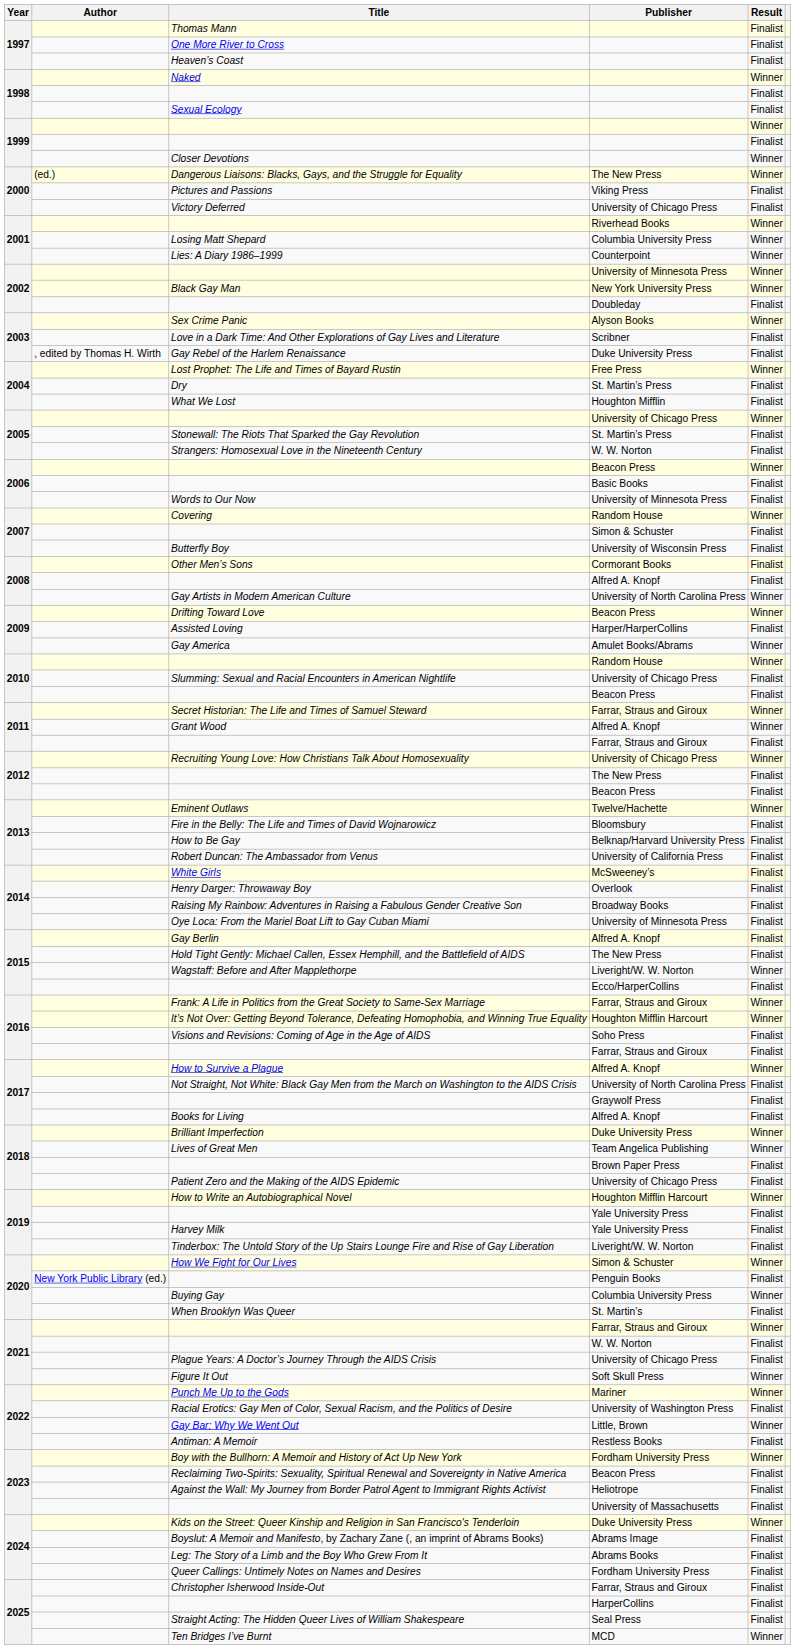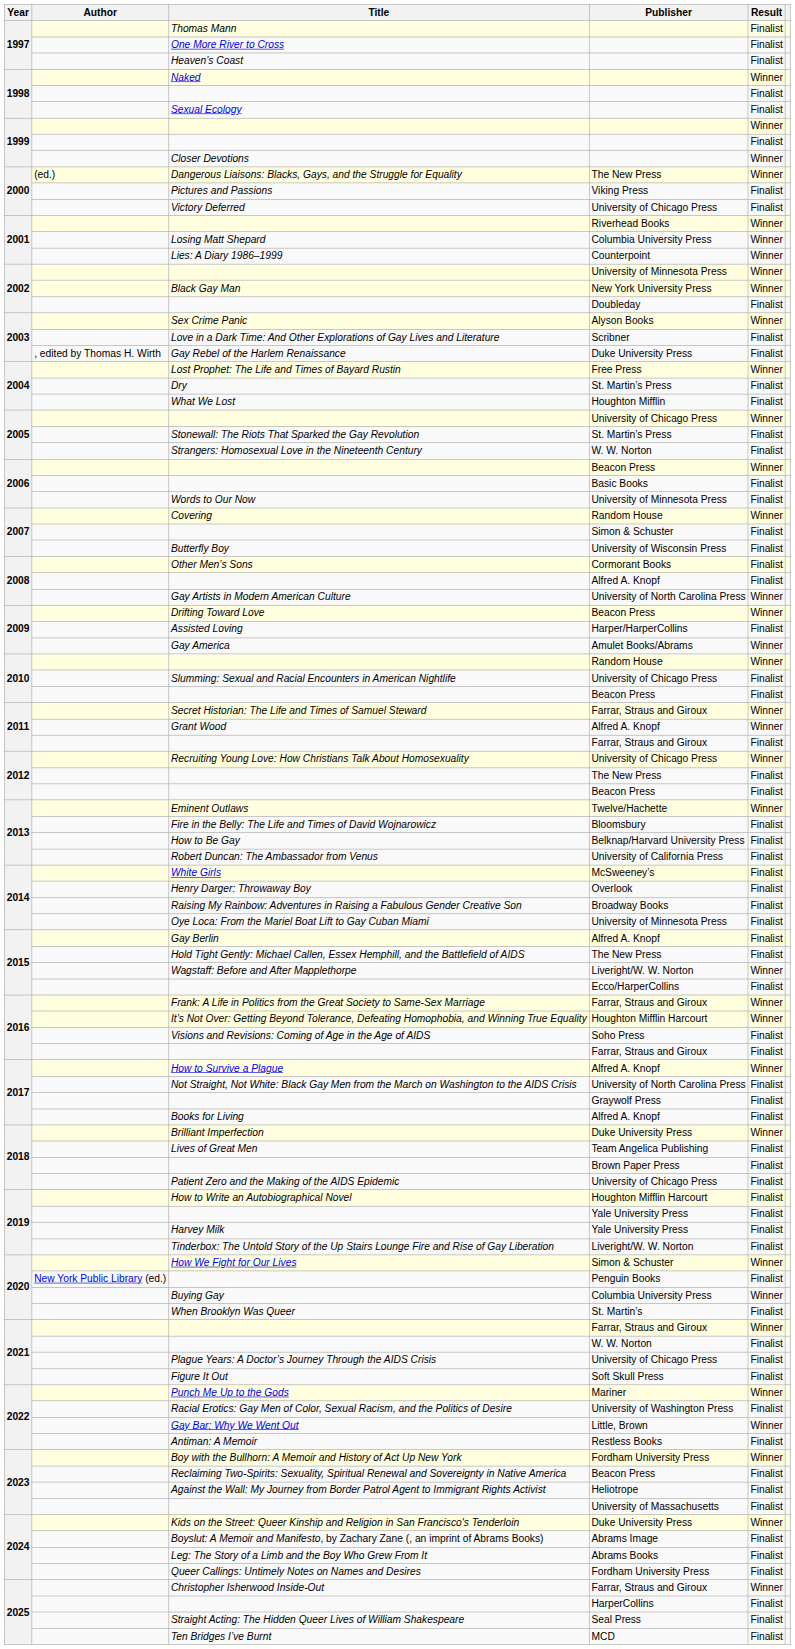 <table class="wikitable sortable mw-collapsible">
 <tr>
 <th scope="col">Year</th>
 <th scope="col">Author</th>
 <th scope="col">Title</th>
 <th scope="col">Publisher</th>
 <th scope="col">Result</th>
 <th scope="col"></th>
 </tr>
 <tr style="background:lightyellow">
 <th rowspan="3">1997</th>
 <td></td>
 <td><em>Thomas Mann</em></td>
 <td></td>
 <td>Finalist</td>
 <td></td>
 </tr>
 <tr>
 <td></td>
 <td><em><a href='#'>One More River to Cross</a></em></td>
 <td></td>
 <td>Finalist</td>
 <td></td>
 </tr>
 <tr>
 <td></td>
 <td><em>Heaven’s Coast</em></td>
 <td></td>
 <td>Finalist</td>
 <td></td>
 </tr>
 <tr style="background:lightyellow">
 <th rowspan="3">1998</th>
 <td></td>
 <td><em><a href='#'>Naked</a></em></td>
 <td></td>
 <td>Winner</td>
 <td></td>
 </tr>
 <tr>
 <td></td>
 <td><em></em></td>
 <td></td>
 <td>Finalist</td>
 <td></td>
 </tr>
 <tr>
 <td></td>
 <td><em><a href='#'>Sexual Ecology</a></em></td>
 <td></td>
 <td>Finalist</td>
 <td></td>
 </tr>
 <tr style="background:lightyellow">
 <th rowspan="3">1999</th>
 <td></td>
 <td><em></em></td>
 <td></td>
 <td>Winner</td>
 <td></td>
 </tr>
 <tr>
 <td></td>
 <td><em></em></td>
 <td></td>
 <td>Finalist</td>
 <td></td>
 </tr>
 <tr>
 <td></td>
 <td><em>Closer Devotions</em></td>
 <td></td>
 <td>Winner</td>
 <td></td>
 </tr>
 <tr style="background:lightyellow">
 <th rowspan="3">2000</th>
 <td> (ed.)</td>
 <td><em>Dangerous Liaisons: Blacks, Gays, and the Struggle for Equality</em></td>
 <td>The New Press</td>
 <td>Winner</td>
 <td></td>
 </tr>
 <tr>
 <td></td>
 <td><em>Pictures and Passions</em></td>
 <td>Viking Press</td>
 <td>Finalist</td>
 <td></td>
 </tr>
 <tr>
 <td></td>
 <td><em>Victory Deferred</em></td>
 <td>University of Chicago Press</td>
 <td>Finalist</td>
 <td></td>
 </tr>
 <tr style="background:lightyellow">
 <th rowspan="3">2001</th>
 <td></td>
 <td><em></em></td>
 <td>Riverhead Books</td>
 <td>Winner</td>
 <td></td>
 </tr>
 <tr>
 <td></td>
 <td><em>Losing Matt Shepard</em></td>
 <td>Columbia University Press</td>
 <td>Winner</td>
 <td></td>
 </tr>
 <tr>
 <td></td>
 <td><em>Lies: A Diary 1986–1999</em></td>
 <td>Counterpoint</td>
 <td>Winner</td>
 <td></td>
 </tr>
 <tr style="background:lightyellow">
 <th rowspan="3">2002</th>
 <td></td>
 <td><em></em></td>
 <td>University of Minnesota Press</td>
 <td>Winner</td>
 <td></td>
 </tr>
 <tr style="background:lightyellow">
 <td></td>
 <td><em>Black Gay Man</em></td>
 <td>New York University Press</td>
 <td>Winner</td>
 <td></td>
 </tr>
 <tr>
 <td></td>
 <td></td>
 <td>Doubleday</td>
 <td>Finalist</td>
 <td></td>
 </tr>
 <tr style="background:lightyellow">
 <th rowspan="3">2003</th>
 <td></td>
 <td><em>Sex Crime Panic</em></td>
 <td>Alyson Books</td>
 <td>Winner</td>
 <td></td>
 </tr>
 <tr>
 <td></td>
 <td><em>Love in a Dark Time: And Other Explorations of Gay Lives and Literature</em></td>
 <td>Scribner</td>
 <td>Finalist</td>
 <td></td>
 </tr>
 <tr>
 <td>, edited by Thomas H. Wirth</td>
 <td><em>Gay Rebel of the Harlem Renaissance</em></td>
 <td>Duke University Press</td>
 <td>Finalist</td>
 <td></td>
 </tr>
 <tr style="background:lightyellow">
 <th rowspan="3">2004</th>
 <td></td>
 <td><em>Lost Prophet: The Life and Times of Bayard Rustin</em></td>
 <td>Free Press</td>
 <td>Winner</td>
 <td></td>
 </tr>
 <tr>
 <td></td>
 <td><em>Dry</em></td>
 <td>St. Martin’s Press</td>
 <td>Finalist</td>
 <td></td>
 </tr>
 <tr>
 <td></td>
 <td><em>What We Lost</em></td>
 <td>Houghton Mifflin</td>
 <td>Finalist</td>
 <td></td>
 </tr>
 <tr style="background:lightyellow">
 <th rowspan="3">2005</th>
 <td></td>
 <td><em></em></td>
 <td>University of Chicago Press</td>
 <td>Winner</td>
 <td></td>
 </tr>
 <tr>
 <td></td>
 <td><em>Stonewall: The Riots That Sparked the Gay Revolution</em></td>
 <td>St. Martin’s Press</td>
 <td>Finalist</td>
 <td></td>
 </tr>
 <tr>
 <td></td>
 <td><em>Strangers: Homosexual Love in the Nineteenth Century</em></td>
 <td>W. W. Norton</td>
 <td>Finalist</td>
 <td></td>
 </tr>
 <tr style="background:lightyellow">
 <th rowspan="3">2006</th>
 <td></td>
 <td><em></em></td>
 <td>Beacon Press</td>
 <td>Winner</td>
 <td></td>
 </tr>
 <tr>
 <td></td>
 <td></td>
 <td>Basic Books</td>
 <td>Finalist</td>
 <td></td>
 </tr>
 <tr>
 <td></td>
 <td><em>Words to Our Now</em></td>
 <td>University of Minnesota Press</td>
 <td>Finalist</td>
 <td></td>
 </tr>
 <tr style="background:lightyellow">
 <th rowspan="3">2007</th>
 <td></td>
 <td><em>Covering</em></td>
 <td>Random House</td>
 <td>Winner</td>
 <td></td>
 </tr>
 <tr>
 <td></td>
 <td><em></em></td>
 <td>Simon & Schuster</td>
 <td>Finalist</td>
 <td></td>
 </tr>
 <tr>
 <td></td>
 <td><em>Butterfly Boy</em></td>
 <td>University of Wisconsin Press</td>
 <td>Finalist</td>
 <td></td>
 </tr>
 <tr style="background:lightyellow">
 <th rowspan="3">2008</th>
 <td></td>
 <td><em>Other Men’s Sons</em></td>
 <td>Cormorant Books</td>
 <td>Finalist</td>
 <td></td>
 </tr>
 <tr>
 <td></td>
 <td><em></em></td>
 <td>Alfred A. Knopf</td>
 <td>Finalist</td>
 <td></td>
 </tr>
 <tr>
 <td></td>
 <td><em>Gay Artists in Modern American Culture</em></td>
 <td>University of North Carolina Press</td>
 <td>Winner</td>
 <td></td>
 </tr>
 <tr style="background:lightyellow">
 <th rowspan="3">2009</th>
 <td></td>
 <td><em>Drifting Toward Love</em></td>
 <td>Beacon Press</td>
 <td>Winner</td>
 <td></td>
 </tr>
 <tr>
 <td></td>
 <td><em>Assisted Loving</em></td>
 <td>Harper/HarperCollins</td>
 <td>Finalist</td>
 <td></td>
 </tr>
 <tr>
 <td></td>
 <td><em>Gay America</em></td>
 <td>Amulet Books/Abrams</td>
 <td>Winner</td>
 <td></td>
 </tr>
 <tr style="background:lightyellow">
 <th rowspan="3">2010</th>
 <td></td>
 <td><em></em></td>
 <td>Random House</td>
 <td>Winner</td>
 <td></td>
 </tr>
 <tr>
 <td></td>
 <td><em>Slumming: Sexual and Racial Encounters in American Nightlife</em></td>
 <td>University of Chicago Press</td>
 <td>Finalist</td>
 <td></td>
 </tr>
 <tr>
 <td></td>
 <td><em></em></td>
 <td>Beacon Press</td>
 <td>Finalist</td>
 <td></td>
 </tr>
 <tr style="background:lightyellow">
 <th rowspan="3">2011</th>
 <td></td>
 <td><em>Secret Historian: The Life and Times of Samuel Steward</em></td>
 <td>Farrar, Straus and Giroux</td>
 <td>Winner</td>
 <td></td>
 </tr>
 <tr>
 <td></td>
 <td><em>Grant Wood</em></td>
 <td>Alfred A. Knopf</td>
 <td>Winner</td>
 <td></td>
 </tr>
 <tr>
 <td></td>
 <td><em></em></td>
 <td>Farrar, Straus and Giroux</td>
 <td>Finalist</td>
 <td></td>
 </tr>
 <tr style="background:lightyellow">
 <th rowspan="3">2012</th>
 <td></td>
 <td><em>Recruiting Young Love: How Christians Talk About Homosexuality</em></td>
 <td>University of Chicago Press</td>
 <td>Winner</td>
 <td></td>
 </tr>
 <tr>
 <td></td>
 <td><em></em></td>
 <td>The New Press</td>
 <td>Finalist</td>
 <td></td>
 </tr>
 <tr>
 <td></td>
 <td></td>
 <td>Beacon Press</td>
 <td>Finalist</td>
 <td></td>
 </tr>
 <tr style="background:lightyellow">
 <th rowspan="4">2013</th>
 <td></td>
 <td><em>Eminent Outlaws</em></td>
 <td>Twelve/Hachette</td>
 <td>Winner</td>
 <td></td>
 </tr>
 <tr>
 <td></td>
 <td><em>Fire in the Belly: The Life and Times of David Wojnarowicz</em></td>
 <td>Bloomsbury</td>
 <td>Finalist</td>
 <td></td>
 </tr>
 <tr>
 <td></td>
 <td><em>How to Be Gay</em></td>
 <td>Belknap/Harvard University Press</td>
 <td>Finalist</td>
 <td></td>
 </tr>
 <tr>
 <td></td>
 <td><em>Robert Duncan: The Ambassador from Venus</em></td>
 <td>University of California Press</td>
 <td>Finalist</td>
 <td></td>
 </tr>
 <tr style="background:lightyellow">
 <th rowspan="4">2014</th>
 <td></td>
 <td><em><a href='#'>White Girls</a></em></td>
 <td>McSweeney’s</td>
 <td>Finalist</td>
 <td></td>
 </tr>
 <tr>
 <td></td>
 <td><em>Henry Darger: Throwaway Boy</em></td>
 <td>Overlook</td>
 <td>Finalist</td>
 <td></td>
 </tr>
 <tr>
 <td></td>
 <td><em>Raising My Rainbow: Adventures in Raising a Fabulous Gender Creative Son</em></td>
 <td>Broadway Books</td>
 <td>Finalist</td>
 <td></td>
 </tr>
 <tr>
 <td></td>
 <td><em>Oye Loca: From the Mariel Boat Lift to Gay Cuban Miami</em></td>
 <td>University of Minnesota Press</td>
 <td>Finalist</td>
 <td></td>
 </tr>
 <tr style="background:lightyellow">
 <th rowspan="4">2015</th>
 <td></td>
 <td><em>Gay Berlin</em></td>
 <td>Alfred A. Knopf</td>
 <td>Finalist</td>
 <td></td>
 </tr>
 <tr>
 <td></td>
 <td><em>Hold Tight Gently: Michael Callen, Essex Hemphill, and the Battlefield of AIDS</em></td>
 <td>The New Press</td>
 <td>Finalist</td>
 <td></td>
 </tr>
 <tr>
 <td></td>
 <td><em>Wagstaff: Before and After Mapplethorpe</em></td>
 <td>Liveright/W. W. Norton</td>
 <td>Winner</td>
 <td></td>
 </tr>
 <tr>
 <td></td>
 <td></td>
 <td>Ecco/HarperCollins</td>
 <td>Finalist</td>
 <td></td>
 </tr>
 <tr style="background:lightyellow">
 <th rowspan="4">2016</th>
 <td></td>
 <td><em>Frank: A Life in Politics from the Great Society to Same-Sex Marriage</em></td>
 <td>Farrar, Straus and Giroux</td>
 <td>Winner</td>
 <td></td>
 </tr>
 <tr style="background:lightyellow">
 <td></td>
 <td><em>It’s Not Over: Getting Beyond Tolerance, Defeating Homophobia, and Winning True Equality</em></td>
 <td>Houghton Mifflin Harcourt</td>
 <td>Winner</td>
 <td></td>
 </tr>
 <tr>
 <td></td>
 <td><em>Visions and Revisions: Coming of Age in the Age of AIDS</em></td>
 <td>Soho Press</td>
 <td>Finalist</td>
 <td></td>
 </tr>
 <tr>
 <td></td>
 <td><em></em></td>
 <td>Farrar, Straus and Giroux</td>
 <td>Finalist</td>
 <td></td>
 </tr>
 <tr style="background:lightyellow">
 <th rowspan="4">2017</th>
 <td></td>
 <td><em><a href='#'>How to Survive a Plague</a></em></td>
 <td>Alfred A. Knopf</td>
 <td>Winner</td>
 <td></td>
 </tr>
 <tr>
 <td></td>
 <td><em>Not Straight, Not White: Black Gay Men from the March on Washington to the AIDS Crisis</em></td>
 <td>University of North Carolina Press</td>
 <td>Finalist</td>
 <td></td>
 </tr>
 <tr>
 <td></td>
 <td><em></em></td>
 <td>Graywolf Press</td>
 <td>Finalist</td>
 <td></td>
 </tr>
 <tr>
 <td></td>
 <td><em>Books for Living</em></td>
 <td>Alfred A. Knopf</td>
 <td>Finalist</td>
 <td></td>
 </tr>
 <tr style="background:lightyellow">
 <th rowspan="4">2018</th>
 <td></td>
 <td><em>Brilliant Imperfection</em></td>
 <td>Duke University Press</td>
 <td>Winner</td>
 <td></td>
 </tr>
 <tr>
 <td></td>
 <td><em>Lives of Great Men</em></td>
 <td>Team Angelica Publishing</td>
-<td>Winner</td>
+<td>Finalist</td>
 <td></td>
 </tr>
 <tr>
 <td></td>
 <td><em></em></td>
 <td>Brown Paper Press</td>
 <td>Finalist</td>
 <td></td>
 </tr>
 <tr>
 <td></td>
 <td><em>Patient Zero and the Making of the AIDS Epidemic</em></td>
 <td>University of Chicago Press</td>
 <td>Finalist</td>
 <td></td>
 </tr>
 <tr style="background:lightyellow">
 <th rowspan="4">2019</th>
 <td></td>
 <td><em>How to Write an Autobiographical Novel</em></td>
 <td>Houghton Mifflin Harcourt</td>
-<td>Winner</td>
+<td>Finalist</td>
 <td></td>
 </tr>
 <tr>
 <td></td>
 <td></td>
 <td>Yale University Press</td>
 <td>Finalist</td>
 <td></td>
 </tr>
 <tr>
 <td></td>
 <td><em>Harvey Milk</em></td>
 <td>Yale University Press</td>
 <td>Finalist</td>
 <td></td>
 </tr>
 <tr>
 <td></td>
 <td><em>Tinderbox: The Untold Story of the Up Stairs Lounge Fire and Rise of Gay Liberation</em></td>
 <td>Liveright/W. W. Norton</td>
 <td>Finalist</td>
 <td></td>
 </tr>
 <tr style="background:lightyellow">
 <th rowspan="4">2020</th>
 <td></td>
 <td><em><a href='#'>How We Fight for Our Lives</a></em></td>
 <td>Simon & Schuster</td>
 <td>Winner</td>
 <td></td>
 </tr>
 <tr>
 <td><a href='#'>New York Public Library</a> (ed.)</td>
 <td><em></em></td>
 <td>Penguin Books</td>
 <td>Finalist</td>
 <td></td>
 </tr>
 <tr>
 <td></td>
 <td><em>Buying Gay</em></td>
 <td>Columbia University Press</td>
 <td>Winner</td>
 <td></td>
 </tr>
 <tr>
 <td></td>
 <td><em>When Brooklyn Was Queer</em></td>
 <td>St. Martin’s</td>
 <td>Finalist</td>
 <td></td>
 </tr>
 <tr style="background:lightyellow">
 <th rowspan="4">2021</th>
 <td></td>
 <td><em></em></td>
 <td>Farrar, Straus and Giroux</td>
 <td>Winner</td>
 <td></td>
 </tr>
 <tr>
 <td></td>
 <td><em></em></td>
 <td>W. W. Norton</td>
 <td>Finalist</td>
 <td></td>
 </tr>
 <tr>
 <td></td>
 <td><em>Plague Years: A Doctor’s Journey Through the AIDS Crisis</em></td>
 <td>University of Chicago Press</td>
 <td>Finalist</td>
 <td></td>
 </tr>
 <tr>
 <td></td>
 <td><em>Figure It Out</em></td>
 <td>Soft Skull Press</td>
-<td>Winner</td>
+<td>Finalist</td>
 <td></td>
 </tr>
 <tr style="background:lightyellow">
 <th rowspan="4">2022</th>
 <td></td>
 <td><em><a href='#'>Punch Me Up to the Gods</a></em></td>
 <td>Mariner</td>
 <td>Winner</td>
 <td></td>
 </tr>
 <tr>
 <td></td>
 <td><em>Racial Erotics: Gay Men of Color, Sexual Racism, and the Politics of Desire</em></td>
 <td>University of Washington Press</td>
 <td>Finalist</td>
 <td></td>
 </tr>
 <tr>
 <td></td>
 <td><em><a href='#'>Gay Bar: Why We Went Out</a></em></td>
 <td>Little, Brown</td>
 <td>Winner</td>
 <td></td>
 </tr>
 <tr>
 <td></td>
 <td><em>Antiman: A Memoir</em></td>
 <td>Restless Books</td>
 <td>Finalist</td>
 <td></td>
 </tr>
 <tr style="background:lightyellow">
 <th rowspan="4">2023</th>
 <td></td>
 <td><em>Boy with the Bullhorn: A Memoir and History of Act Up New York</em></td>
 <td>Fordham University Press</td>
 <td>Winner</td>
 <td></td>
 </tr>
 <tr>
 <td></td>
 <td><em>Reclaiming Two-Spirits: Sexuality, Spiritual Renewal and Sovereignty in Native America</em></td>
 <td>Beacon Press</td>
 <td>Finalist</td>
 <td></td>
 </tr>
 <tr>
 <td></td>
 <td><em>Against the Wall: My Journey from Border Patrol Agent to Immigrant Rights Activist</em></td>
 <td>Heliotrope</td>
 <td>Finalist</td>
 <td></td>
 </tr>
 <tr>
 <td></td>
 <td><em></em></td>
 <td>University of Massachusetts</td>
 <td>Finalist</td>
 <td></td>
 </tr>
 <tr style="background:lightyellow">
 <th rowspan="4">2024</th>
 <td></td>
 <td><em>Kids on the Street: Queer Kinship and Religion in San Francisco's Tenderloin</em></td>
 <td>Duke University Press</td>
 <td>Winner</td>
 <td></td>
 </tr>
 <tr>
 <td></td>
 <td><em>Boyslut: A Memoir and Manifesto</em>, by Zachary Zane (, an imprint of Abrams Books)</td>
 <td>Abrams Image</td>
 <td>Finalist</td>
 <td></td>
 </tr>
 <tr>
 <td></td>
 <td><em>Leg: The Story of a Limb and the Boy Who Grew From It</em></td>
 <td>Abrams Books</td>
 <td>Finalist</td>
 <td></td>
 </tr>
 <tr>
 <td></td>
 <td><em>Queer Callings: Untimely Notes on Names and Desires</em></td>
 <td>Fordham University Press</td>
 <td>Finalist</td>
 <td></td>
 </tr>
 <tr>
 <th rowspan="4">2025</th>
 <td></td>
 <td><em>Christopher Isherwood Inside-Out</em></td>
 <td>Farrar, Straus and Giroux</td>
-<td>Finalist</td>
+<td>Winner</td>
 <td></td>
 </tr>
 <tr>
 <td></td>
 <td><em></em></td>
 <td>HarperCollins</td>
 <td>Finalist</td>
 <td></td>
 </tr>
 <tr>
 <td></td>
 <td><em>Straight Acting: The Hidden Queer Lives of William Shakespeare</em></td>
 <td>Seal Press</td>
 <td>Finalist</td>
 <td></td>
 </tr>
 <tr>
 <td></td>
 <td><em>Ten Bridges I’ve Burnt</em></td>
 <td>MCD</td>
-<td>Winner</td>
+<td>Finalist</td>
 <td></td>
 </tr>
 </table>
